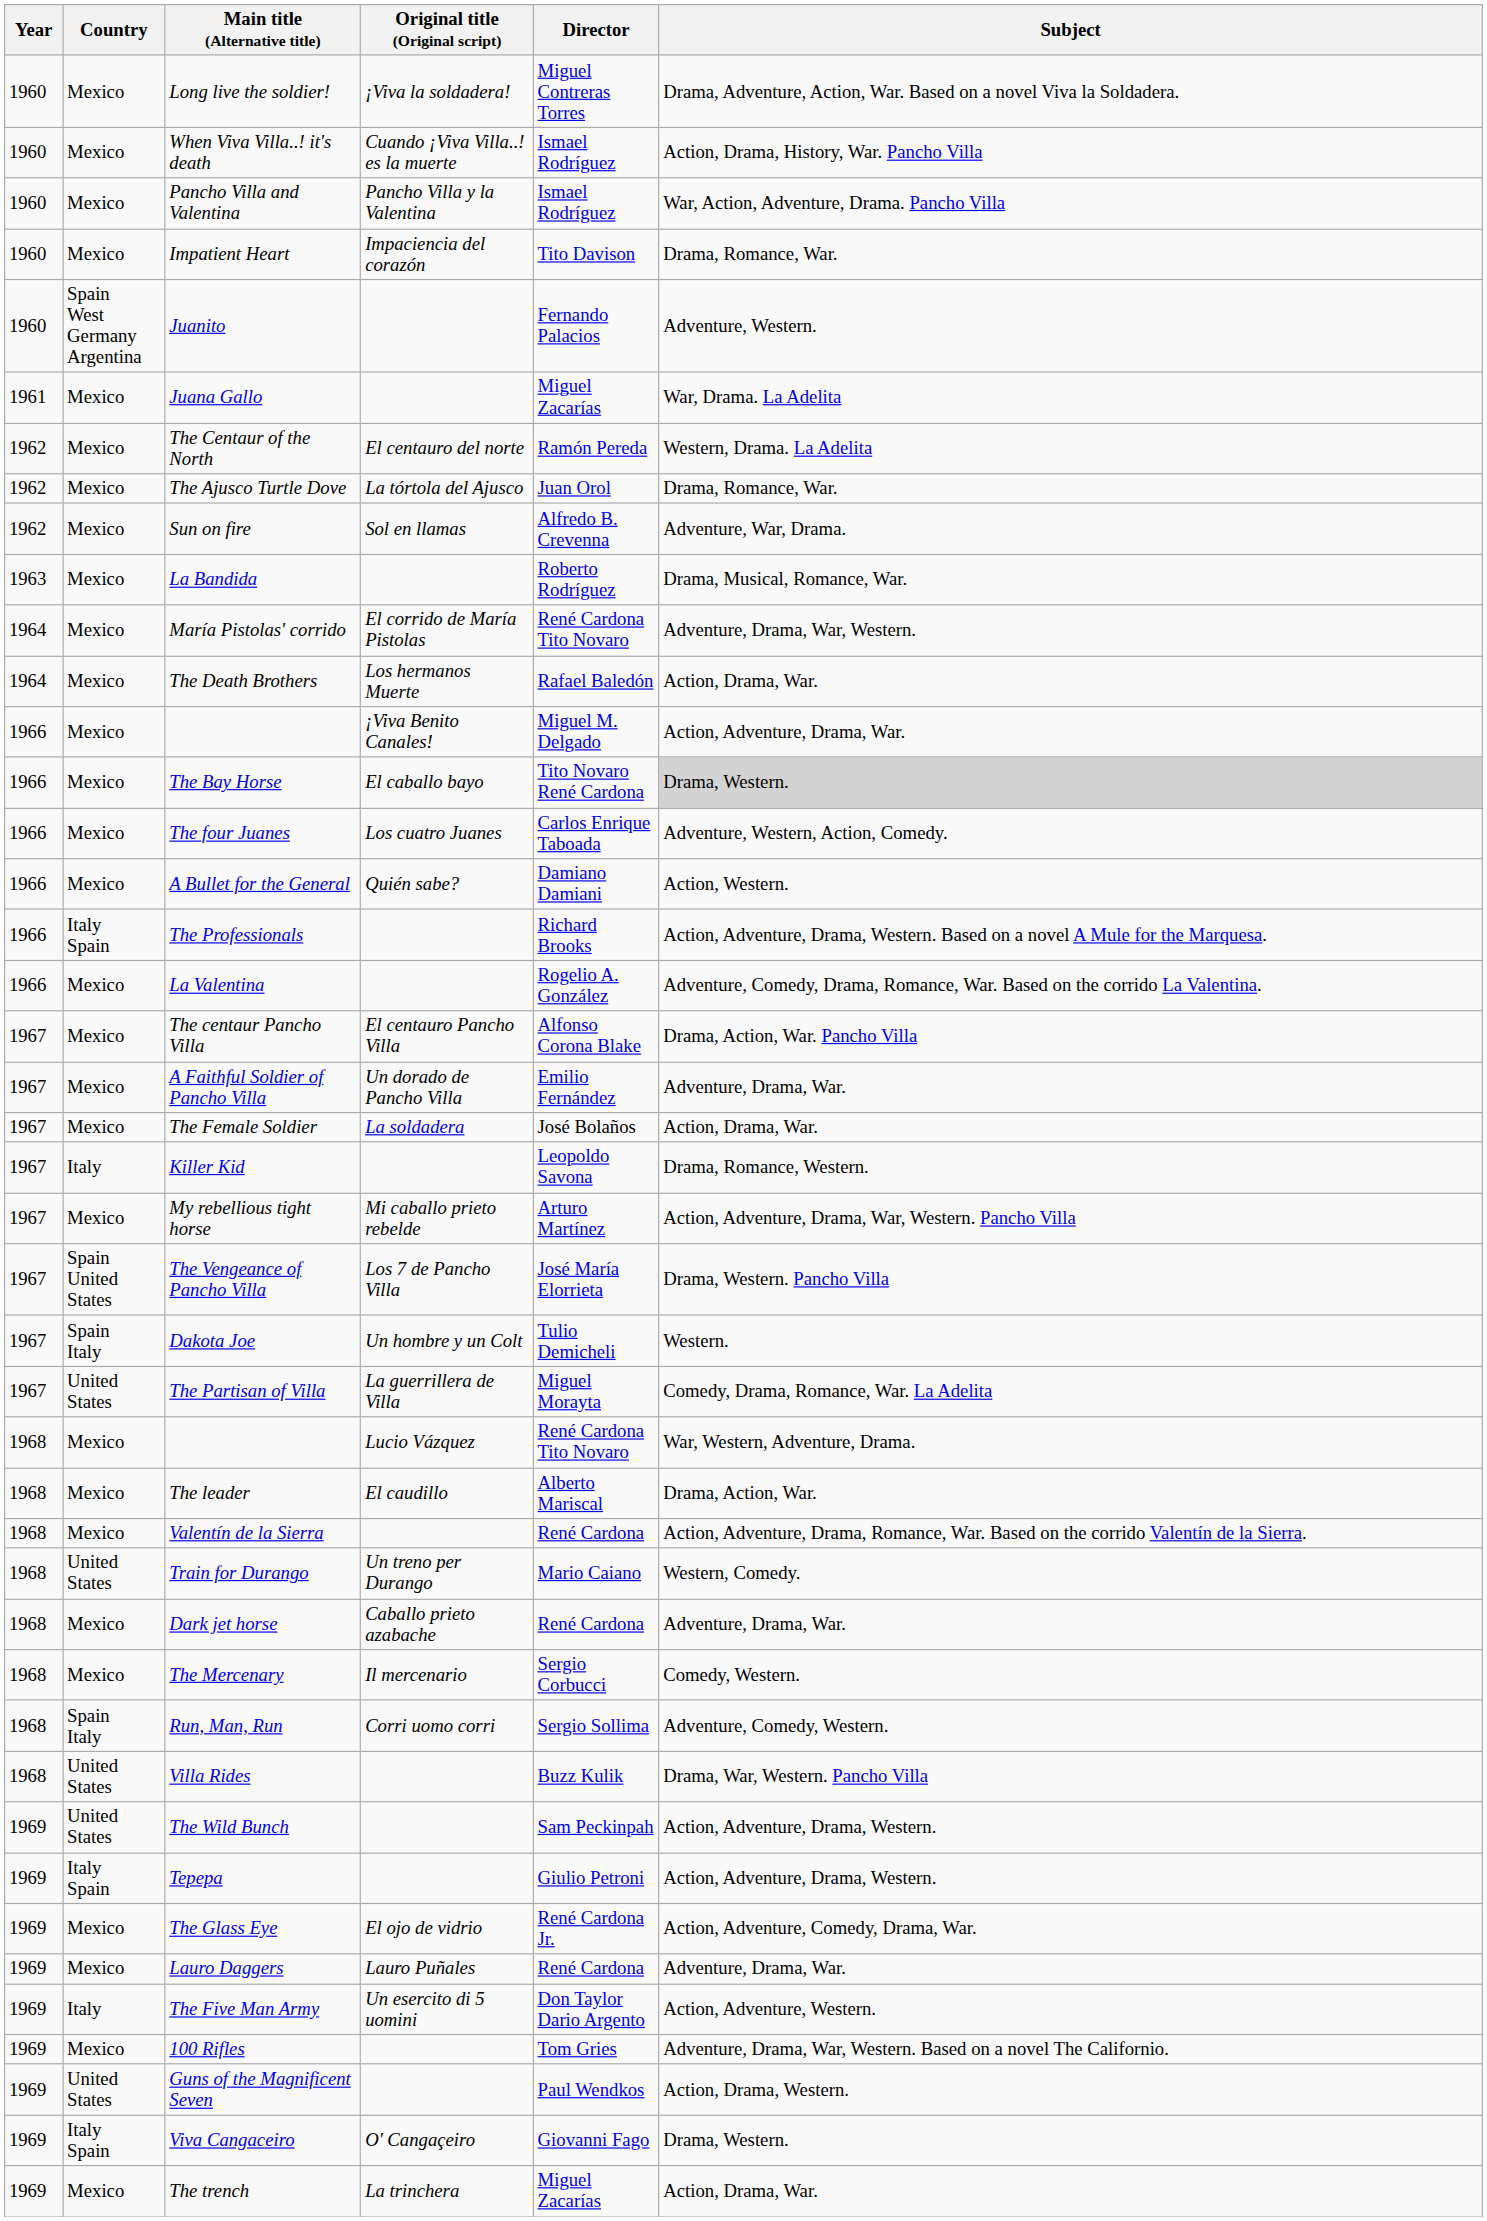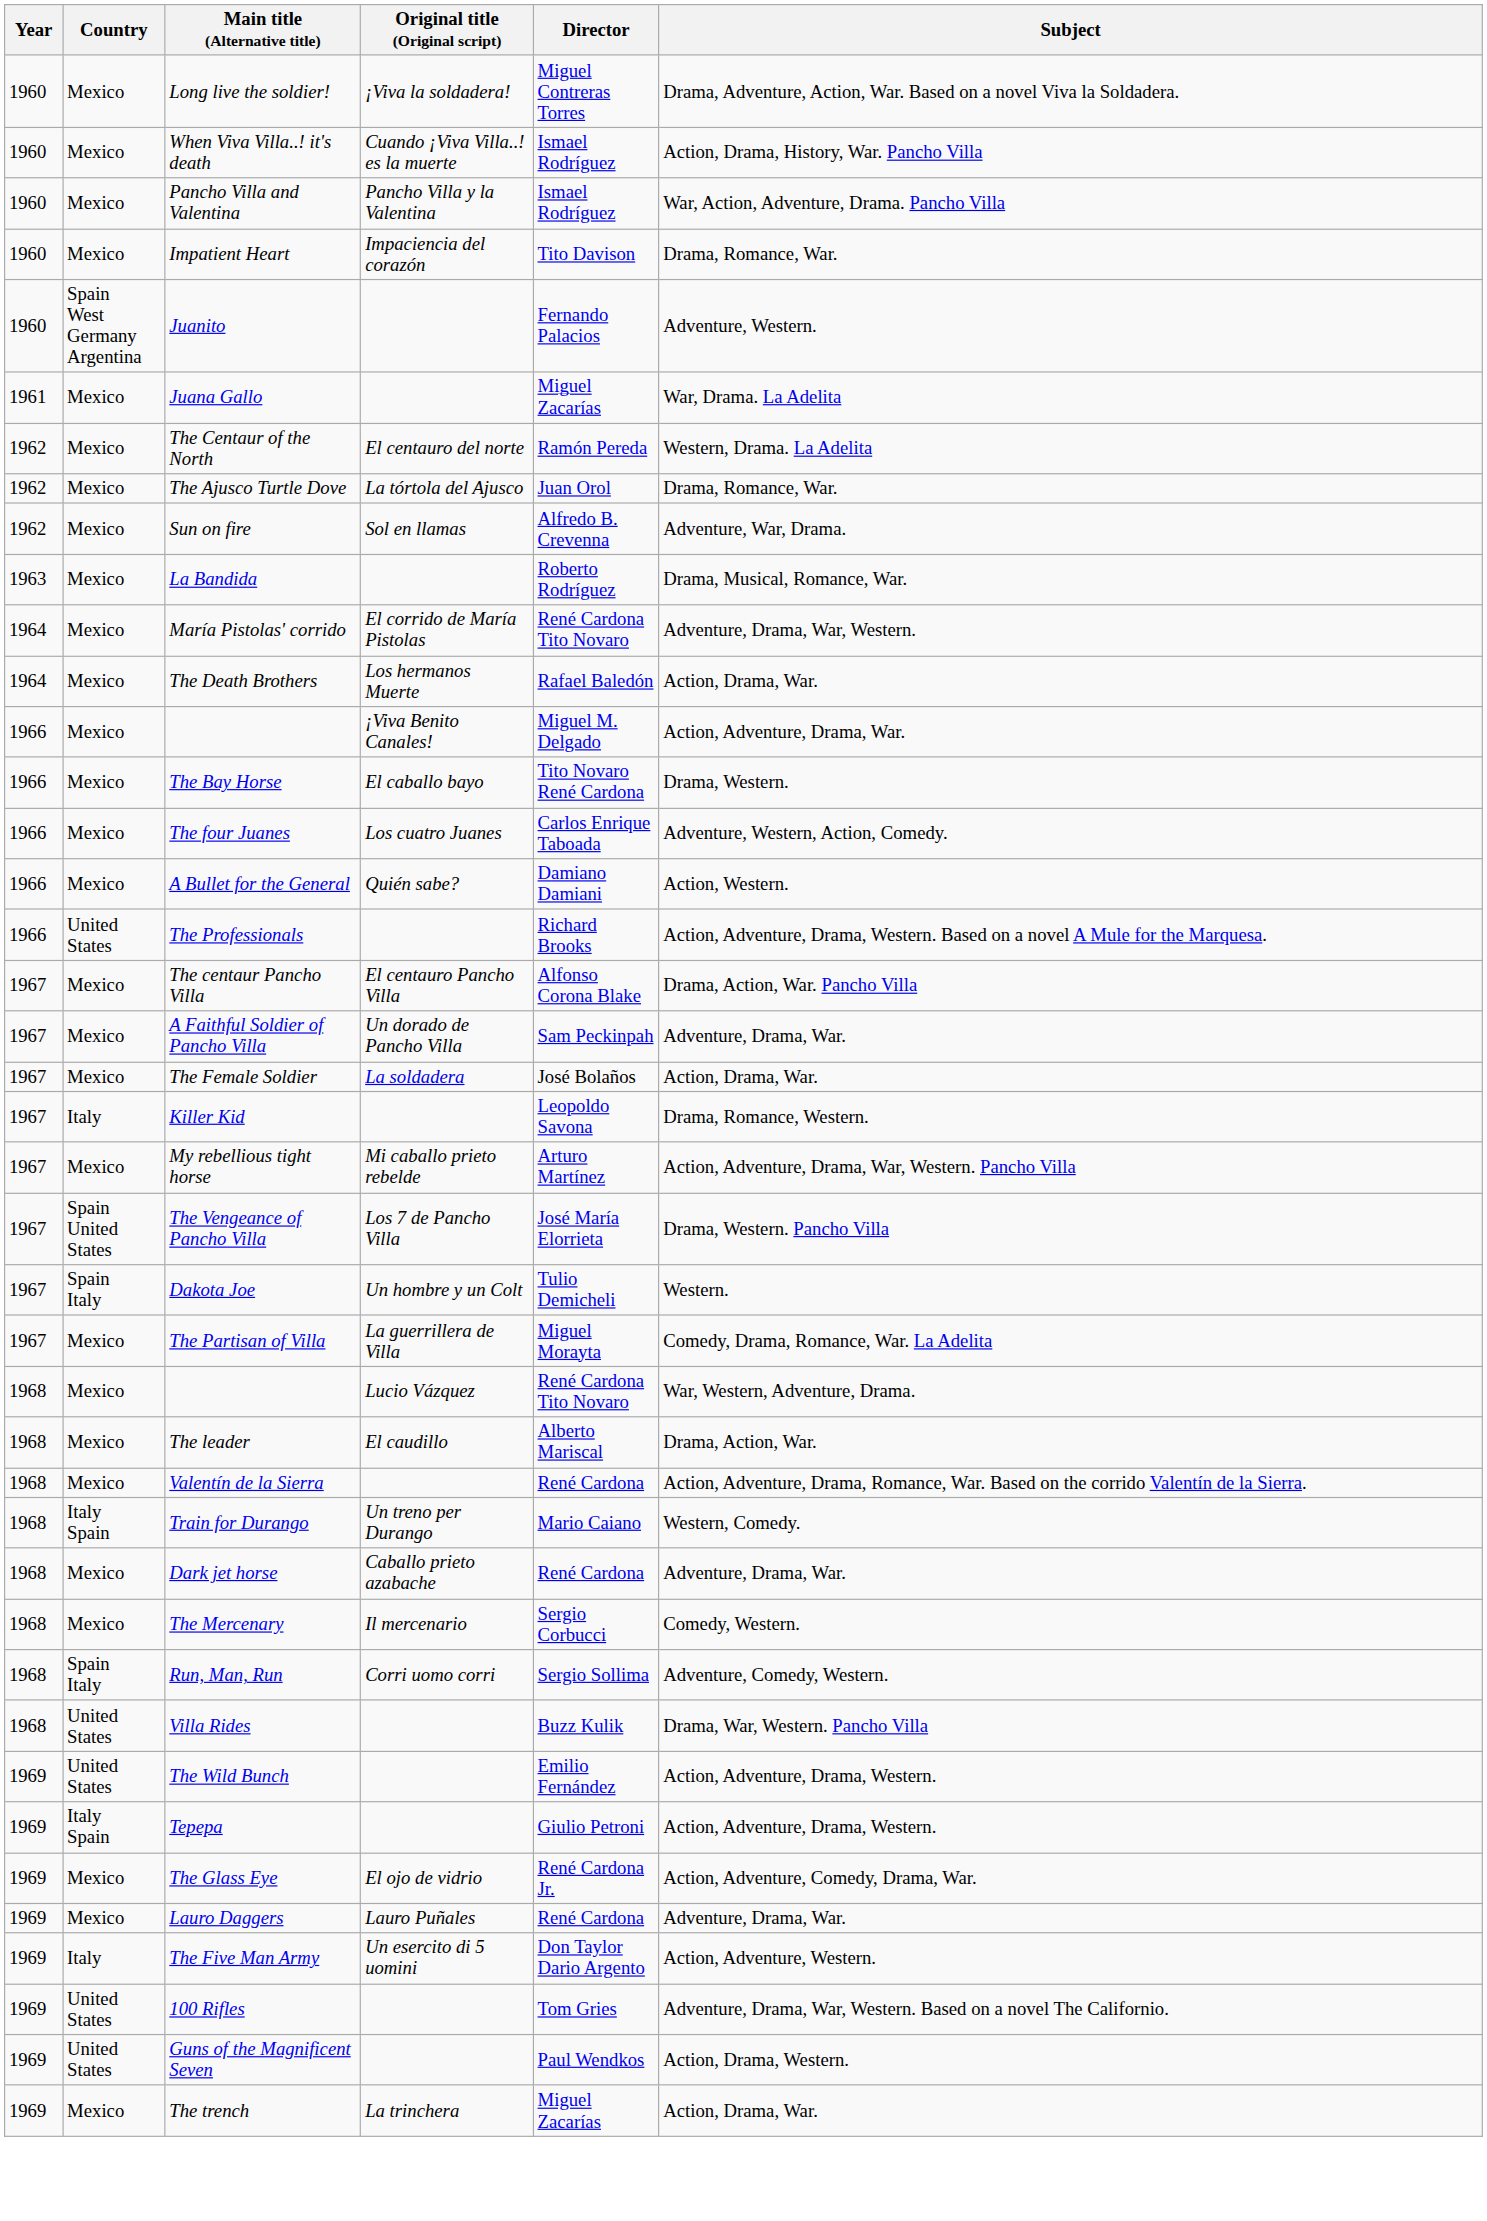 <table class="wikitable sortable" style="width:100%;">
 <tr>
 <th>Year</th>
 <th width= 80>Country</th>
 <th class="unsortable" style="width:160px;">Main title<br><small>(Alternative title)</small></th>
 <th class="unsortable" style="width:140px;">Original title<br><small>(Original script)</small></th>
 <th width=100>Director</th>
 <th class="unsortable">Subject</th>
 </tr>
 <tr>
 <td>1960</td>
 <td>Mexico</td>
 <td><em>Long live the soldier!</em></td>
 <td><em>¡Viva la soldadera!</em></td>
 <td><a href='#'>Miguel Contreras Torres</a></td>
 <td>Drama, Adventure, Action, War. Based on a novel Viva la Soldadera.</td>
 </tr>
 <tr>
 <td>1960</td>
 <td>Mexico</td>
 <td><em>When Viva Villa..! it's death</em></td>
 <td><em>Cuando ¡Viva Villa..! es la muerte</em></td>
 <td><a href='#'>Ismael Rodríguez</a></td>
 <td>Action, Drama, History, War. <a href='#'>Pancho Villa</a></td>
 </tr>
 <tr>
 <td>1960</td>
 <td>Mexico</td>
 <td><em>Pancho Villa and Valentina</em></td>
 <td><em>Pancho Villa y la Valentina</em></td>
 <td><a href='#'>Ismael Rodríguez</a></td>
 <td>War, Action, Adventure, Drama. <a href='#'>Pancho Villa</a></td>
 </tr>
 <tr>
 <td>1960</td>
 <td>Mexico</td>
 <td><em>Impatient Heart</em></td>
 <td><em>Impaciencia del corazón</em></td>
 <td><a href='#'>Tito Davison</a></td>
 <td>Drama, Romance, War.</td>
 </tr>
 <tr>
 <td>1960</td>
 <td>Spain<br>West Germany<br>Argentina</td>
 <td><em><a href='#'>Juanito</a></em></td>
 <td></td>
 <td><a href='#'>Fernando Palacios</a></td>
 <td>Adventure, Western.</td>
 </tr>
 <tr>
 <td>1961</td>
 <td>Mexico</td>
 <td><em><a href='#'>Juana Gallo</a></em></td>
 <td></td>
 <td><a href='#'>Miguel Zacarías</a></td>
 <td>War, Drama. <a href='#'>La Adelita</a></td>
 </tr>
 <tr>
 <td>1962</td>
 <td>Mexico</td>
 <td><em>The Centaur of the North</em></td>
 <td><em>El centauro del norte</em></td>
 <td><a href='#'>Ramón Pereda</a></td>
 <td>Western, Drama. <a href='#'>La Adelita</a></td>
 </tr>
 <tr>
 <td>1962</td>
 <td>Mexico</td>
 <td><em>The Ajusco Turtle Dove</em></td>
 <td><em>La tórtola del Ajusco</em></td>
 <td><a href='#'>Juan Orol</a></td>
 <td>Drama, Romance, War.</td>
 </tr>
 <tr>
 <td>1962</td>
 <td>Mexico</td>
 <td><em>Sun on fire</em></td>
 <td><em>Sol en llamas</em></td>
 <td><a href='#'>Alfredo B. Crevenna</a></td>
 <td>Adventure, War, Drama.</td>
 </tr>
 <tr>
 <td>1963</td>
 <td>Mexico</td>
 <td><em><a href='#'>La Bandida</a></em></td>
 <td></td>
 <td><a href='#'>Roberto Rodríguez</a></td>
 <td>Drama, Musical, Romance, War.</td>
 </tr>
 <tr>
 <td>1964</td>
 <td>Mexico</td>
 <td><em>María Pistolas' corrido</em></td>
 <td><em>El corrido de María Pistolas</em></td>
 <td><a href='#'>René Cardona</a><br><a href='#'>Tito Novaro</a></td>
 <td>Adventure, Drama, War, Western.</td>
 </tr>
 <tr>
 <td>1964</td>
 <td>Mexico</td>
 <td><em>The Death Brothers</em></td>
 <td><em>Los hermanos Muerte</em></td>
 <td><a href='#'>Rafael Baledón</a></td>
 <td>Action, Drama, War.</td>
 </tr>
 <tr>
 <td>1966</td>
 <td>Mexico</td>
 <td></td>
 <td><em>¡Viva Benito Canales!</em></td>
 <td><a href='#'>Miguel M. Delgado</a></td>
 <td>Action, Adventure, Drama, War.</td>
 </tr>
 <tr>
 <td>1966</td>
 <td>Mexico</td>
 <td><em><a href='#'>The Bay Horse</a></em></td>
 <td><em>El caballo bayo</em></td>
 <td><a href='#'>Tito Novaro</a><br><a href='#'>René Cardona</a></td>
-<td style="background: lightgrey;">Drama, Western.</td>
+<td>Drama, Western.</td>
 </tr>
 <tr>
 <td>1966</td>
 <td>Mexico</td>
 <td><em><a href='#'>The four Juanes</a></em></td>
 <td><em>Los cuatro Juanes</em></td>
 <td><a href='#'>Carlos Enrique Taboada</a></td>
 <td>Adventure, Western, Action, Comedy.</td>
 </tr>
 <tr>
 <td>1966</td>
 <td>Mexico</td>
 <td><em><a href='#'>A Bullet for the General</a></em></td>
 <td><em>Quién sabe?</em></td>
 <td><a href='#'>Damiano Damiani</a></td>
 <td>Action, Western.</td>
 </tr>
 <tr>
 <td>1966</td>
-<td>Italy<br>Spain</td>
+<td>United States</td>
 <td><em><a href='#'>The Professionals</a></em></td>
 <td></td>
 <td><a href='#'>Richard Brooks</a></td>
 <td>Action, Adventure, Drama, Western. Based on a novel <a href='#'>A Mule for the Marquesa</a>.</td>
-</tr>
-<tr>
-<td>1966</td>
-<td>Mexico</td>
-<td><em><a href='#'>La Valentina</a></em></td>
-<td></td>
-<td><a href='#'>Rogelio A. González</a></td>
-<td>Adventure, Comedy, Drama, Romance, War. Based on the corrido <a href='#'>La Valentina</a>.</td>
 </tr>
 <tr>
 <td>1967</td>
 <td>Mexico</td>
 <td><em>The centaur Pancho Villa</em></td>
 <td><em>El centauro Pancho Villa</em></td>
 <td><a href='#'>Alfonso Corona Blake</a></td>
 <td>Drama, Action, War. <a href='#'>Pancho Villa</a></td>
 </tr>
 <tr>
 <td>1967</td>
 <td>Mexico</td>
 <td><em><a href='#'>A Faithful Soldier of Pancho Villa</a></em></td>
 <td><em>Un dorado de Pancho Villa</em></td>
-<td><a href='#'>Emilio Fernández</a></td>
+<td><a href='#'>Sam Peckinpah</a></td>
 <td>Adventure, Drama, War.</td>
 </tr>
 <tr>
 <td>1967</td>
 <td>Mexico</td>
 <td><em>The Female Soldier</em></td>
 <td><em><a href='#'>La soldadera</a></em></td>
 <td>José Bolaños</td>
 <td>Action, Drama, War.</td>
 </tr>
 <tr>
 <td>1967</td>
 <td>Italy</td>
 <td><em><a href='#'>Killer Kid</a></em></td>
 <td></td>
 <td><a href='#'>Leopoldo Savona</a></td>
 <td>Drama, Romance, Western.</td>
 </tr>
 <tr>
 <td>1967</td>
 <td>Mexico</td>
 <td><em>My rebellious tight horse</em></td>
 <td><em>Mi caballo prieto rebelde</em></td>
 <td><a href='#'>Arturo Martínez</a></td>
 <td>Action, Adventure, Drama, War, Western. <a href='#'>Pancho Villa</a></td>
 </tr>
 <tr>
 <td>1967</td>
 <td>Spain<br>United States</td>
 <td><em><a href='#'>The Vengeance of Pancho Villa</a></em></td>
 <td><em>Los 7 de Pancho Villa</em></td>
 <td><a href='#'>José María Elorrieta</a></td>
 <td>Drama, Western. <a href='#'>Pancho Villa</a></td>
 </tr>
 <tr>
 <td>1967</td>
 <td>Spain<br>Italy</td>
 <td><em><a href='#'>Dakota Joe</a></em></td>
 <td><em>Un hombre y un Colt</em></td>
 <td><a href='#'>Tulio Demicheli</a></td>
 <td>Western.</td>
 </tr>
 <tr>
 <td>1967</td>
-<td>United States</td>
+<td>Mexico</td>
 <td><em><a href='#'>The Partisan of Villa</a></em></td>
 <td><em>La guerrillera de Villa</em></td>
 <td><a href='#'>Miguel Morayta</a></td>
 <td>Comedy, Drama, Romance, War. <a href='#'>La Adelita</a></td>
 </tr>
 <tr>
 <td>1968</td>
 <td>Mexico</td>
 <td></td>
 <td><em>Lucio Vázquez</em></td>
 <td><a href='#'>René Cardona</a><br><a href='#'>Tito Novaro</a></td>
 <td>War, Western, Adventure, Drama.</td>
 </tr>
 <tr>
 <td>1968</td>
 <td>Mexico</td>
 <td><em>The leader</em></td>
 <td><em>El caudillo</em></td>
 <td><a href='#'>Alberto Mariscal</a></td>
 <td>Drama, Action, War.</td>
 </tr>
 <tr>
 <td>1968</td>
 <td>Mexico</td>
 <td><em><a href='#'>Valentín de la Sierra</a></em></td>
 <td></td>
 <td><a href='#'>René Cardona</a></td>
 <td>Action, Adventure, Drama, Romance, War. Based on the corrido <a href='#'>Valentín de la Sierra</a>.</td>
 </tr>
 <tr>
 <td>1968</td>
-<td>United States</td>
+<td>Italy<br>Spain</td>
 <td><em><a href='#'>Train for Durango</a></em></td>
 <td><em>Un treno per Durango</em></td>
 <td><a href='#'>Mario Caiano</a></td>
 <td>Western, Comedy.</td>
 </tr>
 <tr>
 <td>1968</td>
 <td>Mexico</td>
 <td><em><a href='#'>Dark jet horse</a></em></td>
 <td><em>Caballo prieto azabache</em></td>
 <td><a href='#'>René Cardona</a></td>
 <td>Adventure, Drama, War.</td>
 </tr>
 <tr>
 <td>1968</td>
 <td>Mexico</td>
 <td><em><a href='#'>The Mercenary</a></em></td>
 <td><em>Il mercenario</em></td>
 <td><a href='#'>Sergio Corbucci</a></td>
 <td>Comedy, Western.</td>
 </tr>
 <tr>
 <td>1968</td>
 <td>Spain<br>Italy</td>
 <td><em><a href='#'>Run, Man, Run</a></em></td>
 <td><em>Corri uomo corri</em></td>
 <td><a href='#'>Sergio Sollima</a></td>
 <td>Adventure, Comedy, Western.</td>
 </tr>
 <tr>
 <td>1968</td>
 <td>United States</td>
 <td><em><a href='#'>Villa Rides</a></em></td>
 <td></td>
 <td><a href='#'>Buzz Kulik</a></td>
 <td>Drama, War, Western. <a href='#'>Pancho Villa</a></td>
 </tr>
 <tr>
 <td>1969</td>
 <td>United States</td>
 <td><em><a href='#'>The Wild Bunch</a></em></td>
 <td></td>
-<td><a href='#'>Sam Peckinpah</a></td>
+<td><a href='#'>Emilio Fernández</a></td>
 <td>Action, Adventure, Drama, Western.</td>
 </tr>
 <tr>
 <td>1969</td>
 <td>Italy<br>Spain</td>
 <td><em><a href='#'>Tepepa</a></em></td>
 <td></td>
 <td><a href='#'>Giulio Petroni</a></td>
 <td>Action, Adventure, Drama, Western.</td>
 </tr>
 <tr>
 <td>1969</td>
 <td>Mexico</td>
 <td><em><a href='#'>The Glass Eye</a></em></td>
 <td><em>El ojo de vidrio</em></td>
 <td><a href='#'>René Cardona Jr.</a></td>
 <td>Action, Adventure, Comedy, Drama, War.</td>
 </tr>
 <tr>
 <td>1969</td>
 <td>Mexico</td>
 <td><em><a href='#'>Lauro Daggers</a></em></td>
 <td><em>Lauro Puñales</em></td>
 <td><a href='#'>René Cardona</a></td>
 <td>Adventure, Drama, War.</td>
 </tr>
 <tr>
 <td>1969</td>
 <td>Italy</td>
 <td><em><a href='#'>The Five Man Army</a></em></td>
 <td><em>Un esercito di 5 uomini</em></td>
 <td><a href='#'>Don Taylor</a><br><a href='#'>Dario Argento</a></td>
 <td>Action, Adventure, Western.</td>
 </tr>
 <tr>
 <td>1969</td>
-<td>Mexico</td>
+<td>United States</td>
 <td><em><a href='#'>100 Rifles</a></em></td>
 <td></td>
 <td><a href='#'>Tom Gries</a></td>
 <td>Adventure, Drama, War, Western. Based on a novel The Californio.</td>
 </tr>
 <tr>
 <td>1969</td>
 <td>United States</td>
 <td><em><a href='#'>Guns of the Magnificent Seven</a></em></td>
 <td></td>
 <td><a href='#'>Paul Wendkos</a></td>
 <td>Action, Drama, Western.</td>
 </tr>
 <tr>
 <td>1969</td>
-<td>Italy<br>Spain</td>
-<td><em><a href='#'>Viva Cangaceiro</a></em></td>
-<td><em>O' Cangaçeiro</em></td>
-<td><a href='#'>Giovanni Fago</a></td>
-<td>Drama, Western.</td>
-</tr>
-<tr>
-<td>1969</td>
 <td>Mexico</td>
 <td><em>The trench</em></td>
 <td><em>La trinchera</em></td>
 <td><a href='#'>Miguel Zacarías</a></td>
 <td>Action, Drama, War.</td>
 </tr>
 </table>
